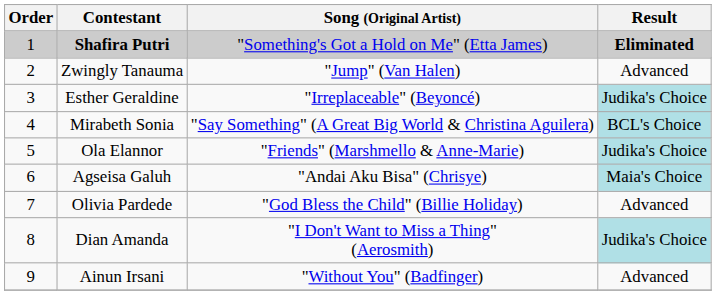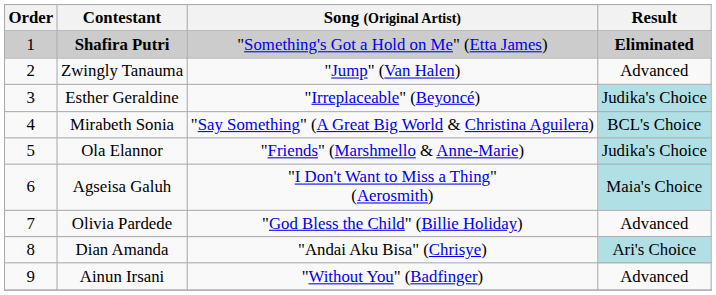 <table class="wikitable" style="text-align:center;">
 <tr>
 <th>Order</th>
 <th>Contestant</th>
 <th>Song <small>(Original Artist)</small></th>
 <th>Result</th>
 </tr>
 <tr style="background:#ccc;">
 <td>1</td>
 <td><strong>Shafira Putri</strong></td>
 <td>"<a href='#'>Something's Got a Hold on Me</a>" (<a href='#'>Etta James</a>)</td>
 <td><strong>Eliminated</strong></td>
 </tr>
 <tr>
 <td>2</td>
 <td>Zwingly Tanauma</td>
 <td>"<a href='#'>Jump</a>" (<a href='#'>Van Halen</a>)</td>
 <td>Advanced</td>
 </tr>
 <tr>
 <td>3</td>
 <td>Esther Geraldine</td>
 <td>"<a href='#'>Irreplaceable</a>" (<a href='#'>Beyoncé</a>)</td>
 <td style="background:#B0E0E6;">Judika's Choice</td>
 </tr>
 <tr>
 <td>4</td>
 <td>Mirabeth Sonia</td>
 <td>"<a href='#'>Say Something</a>" (<a href='#'>A Great Big World</a> & <a href='#'>Christina Aguilera</a>)</td>
 <td style="background:#B0E0E6;">BCL's Choice</td>
 </tr>
 <tr>
 <td>5</td>
 <td>Ola Elannor</td>
 <td>"<a href='#'>Friends</a>" (<a href='#'>Marshmello</a> & <a href='#'>Anne-Marie</a>)</td>
 <td style="background:#B0E0E6;">Judika's Choice</td>
 </tr>
 <tr>
 <td>6</td>
 <td>Agseisa Galuh</td>
-<td>"Andai Aku Bisa" (<a href='#'>Chrisye</a>)</td>
+<td>"<a href='#'>I Don't Want to Miss a Thing</a>"<br>(<a href='#'>Aerosmith</a>)</td>
 <td style="background:#B0E0E6;">Maia's Choice</td>
 </tr>
 <tr>
 <td>7</td>
 <td>Olivia Pardede</td>
 <td>"<a href='#'>God Bless the Child</a>" (<a href='#'>Billie Holiday</a>)</td>
 <td>Advanced</td>
 </tr>
 <tr>
 <td>8</td>
 <td>Dian Amanda</td>
-<td>"<a href='#'>I Don't Want to Miss a Thing</a>"<br>(<a href='#'>Aerosmith</a>)</td>
-<td style="background:#B0E0E6;">Judika's Choice</td>
+<td>"Andai Aku Bisa" (<a href='#'>Chrisye</a>)</td>
+<td style="background:#B0E0E6;">Ari's Choice</td>
 </tr>
 <tr>
 <td>9</td>
 <td>Ainun Irsani</td>
 <td>"<a href='#'>Without You</a>" (<a href='#'>Badfinger</a>)</td>
 <td>Advanced</td>
 </tr>
 <tr>
 </tr>
 </table>
